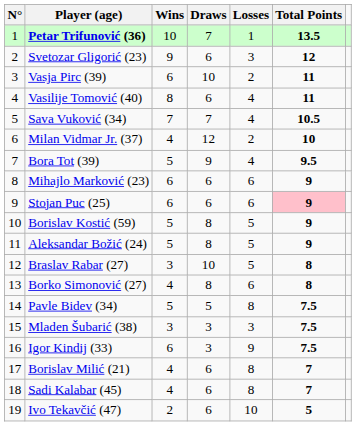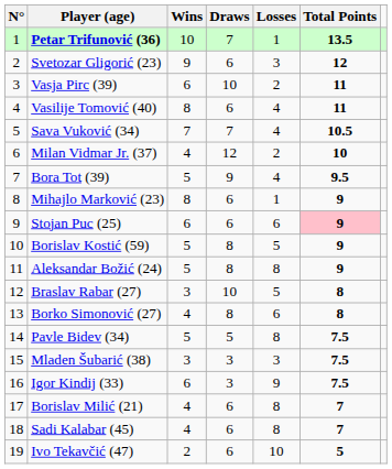 <table class="wikitable" border="1">
 <tr>
 <th>N°</th>
 <th>Player (age)</th>
 <th>Wins</th>
 <th>Draws</th>
 <th>Losses</th>
 <th>Total Points</th>
 </tr>
 <tr align=center style="background:#ccffcc;">
 <td>1</td>
 <td align=left> <strong><a href='#'>Petar Trifunović</a> (36)</strong></td>
 <td>10</td>
 <td>7</td>
 <td>1</td>
 <td><strong>13.5</strong></td>
 <td align=center></td>
 </tr>
 <tr align=center>
 <td>2</td>
 <td align=left> <a href='#'>Svetozar Gligorić</a> (23)</td>
 <td>9</td>
 <td>6</td>
 <td>3</td>
 <td><strong>12</strong></td>
 <td align=center></td>
 </tr>
 <tr align=center>
 <td>3</td>
 <td align=left> <a href='#'>Vasja Pirc</a> (39)</td>
 <td>6</td>
 <td>10</td>
 <td>2</td>
 <td><strong>11</strong></td>
 <td align=center></td>
 </tr>
 <tr align=center>
 <td>4</td>
 <td align=left> <a href='#'>Vasilije Tomović</a> (40)</td>
 <td>8</td>
 <td>6</td>
 <td>4</td>
 <td><strong>11</strong></td>
 <td align=center></td>
 </tr>
 <tr align=center>
 <td>5</td>
 <td align=left> <a href='#'>Sava Vuković</a> (34)</td>
 <td>7</td>
 <td>7</td>
 <td>4</td>
 <td><strong>10.5</strong></td>
 <td align=center></td>
 </tr>
 <tr align=center>
 <td>6</td>
 <td align=left> <a href='#'>Milan Vidmar Jr.</a> (37)</td>
 <td>4</td>
 <td>12</td>
 <td>2</td>
 <td><strong>10</strong></td>
 <td align=center></td>
 </tr>
 <tr align=center>
 <td>7</td>
 <td align=left> <a href='#'>Bora Tot</a> (39)</td>
 <td>5</td>
 <td>9</td>
 <td>4</td>
 <td><strong>9.5</strong></td>
 <td align=center></td>
 </tr>
 <tr align=center>
 <td>8</td>
 <td align=left> <a href='#'>Mihajlo Marković</a> (23)</td>
+<td>8</td>
 <td>6</td>
-<td>6</td>
-<td>6</td>
+<td>1</td>
 <td><strong>9</strong></td>
 <td align=center></td>
 </tr>
 <tr align=center>
 <td>9</td>
 <td align=left> <a href='#'>Stojan Puc</a> (25)</td>
 <td>6</td>
 <td>6</td>
 <td>6</td>
 <td style="background: pink;"><strong>9</strong></td>
 <td align=center></td>
 </tr>
 <tr align=center>
 <td>10</td>
 <td align=left> <a href='#'>Borislav Kostić</a> (59)</td>
 <td>5</td>
 <td>8</td>
 <td>5</td>
 <td><strong>9</strong></td>
 <td align=center></td>
 </tr>
 <tr align=center>
 <td>11</td>
 <td align=left> <a href='#'>Aleksandar Božić</a> (24)</td>
 <td>5</td>
 <td>8</td>
-<td>5</td>
+<td>8</td>
 <td><strong>9</strong></td>
 <td align=center></td>
 </tr>
 <tr align=center>
 <td>12</td>
 <td align=left> <a href='#'>Braslav Rabar</a> (27)</td>
 <td>3</td>
 <td>10</td>
 <td>5</td>
 <td><strong>8</strong></td>
 <td align=center></td>
 </tr>
 <tr align=center>
 <td>13</td>
 <td align=left> <a href='#'>Borko Simonović</a> (27)</td>
 <td>4</td>
 <td>8</td>
 <td>6</td>
 <td><strong>8</strong></td>
 <td align=center></td>
 </tr>
 <tr align=center>
 <td>14</td>
 <td align=left> <a href='#'>Pavle Bidev</a> (34)</td>
 <td>5</td>
 <td>5</td>
 <td>8</td>
 <td><strong>7.5</strong></td>
 <td align=center></td>
 </tr>
 <tr align=center>
 <td>15</td>
 <td align=left> <a href='#'>Mladen Šubarić</a> (38)</td>
 <td>3</td>
 <td>3</td>
 <td>3</td>
 <td><strong>7.5</strong></td>
 <td align=center></td>
 </tr>
 <tr align=center>
 <td>16</td>
 <td align=left> <a href='#'>Igor Kindij</a> (33)</td>
 <td>6</td>
 <td>3</td>
 <td>9</td>
 <td><strong>7.5</strong></td>
 <td align=center></td>
 </tr>
 <tr align=center>
 <td>17</td>
 <td align=left> <a href='#'>Borislav Milić</a> (21)</td>
 <td>4</td>
 <td>6</td>
 <td>8</td>
 <td><strong>7</strong></td>
 <td align=center></td>
 </tr>
 <tr align=center>
 <td>18</td>
 <td align=left> <a href='#'>Sadi Kalabar</a> (45)</td>
 <td>4</td>
 <td>6</td>
 <td>8</td>
 <td><strong>7</strong></td>
 <td align=center></td>
 </tr>
 <tr align=center>
 <td>19</td>
 <td align=left> <a href='#'>Ivo Tekavčić</a> (47)</td>
 <td>2</td>
 <td>6</td>
 <td>10</td>
 <td><strong>5</strong></td>
 <td align=center></td>
 </tr>
 </table>
